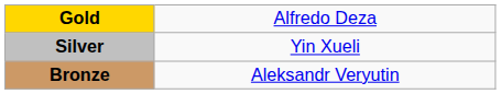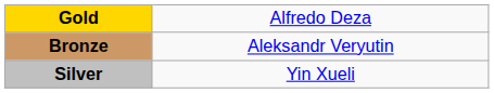 <table class="wikitable" style="text-align:center; " width="35%">
 <tr>
 <td bgcolor="gold"><strong>Gold</strong></td>
 <td><a href='#'>Alfredo Deza</a><br>  <small><em></em></small></td>
 </tr>
 <tr>
+<td bgcolor="CC9966"><strong>Bronze</strong></td>
+<td><a href='#'>Aleksandr Veryutin</a><br>  <small><em></em></small></td>
+</tr>
+<tr>
 <td bgcolor="silver"><strong>Silver</strong></td>
 <td><a href='#'>Yin Xueli</a><br>  <small><em></em></small></td>
 </tr>
-<tr>
-<td bgcolor="CC9966"><strong>Bronze</strong></td>
-<td><a href='#'>Aleksandr Veryutin</a><br>  <small><em></em></small></td>
-</tr>
 </table>
